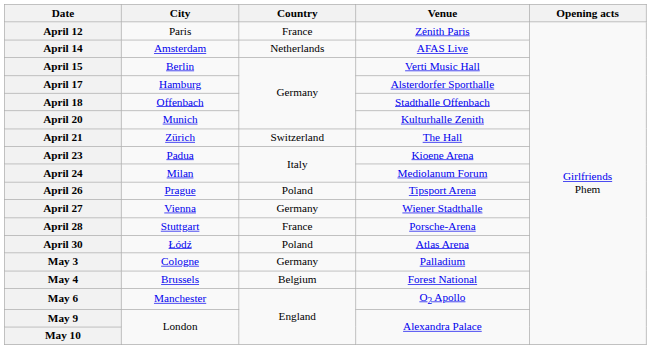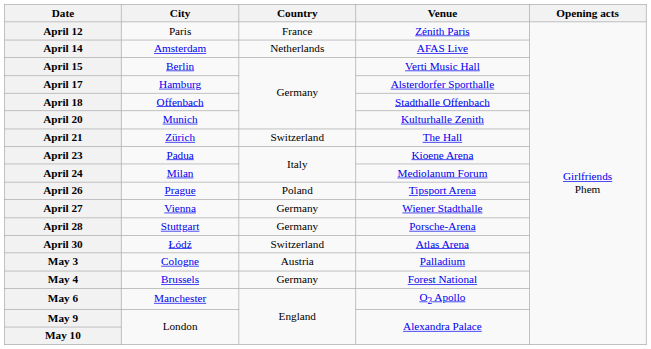 <table class="wikitable plainrowheaders" style="text-align:center;">
 <tr>
 <th scope="col" style="width:10em;">Date</th>
 <th scope="col" style="width:10em;">City</th>
 <th scope="col" style="width:10em;">Country</th>
 <th scope="col" style="width:15em;">Venue</th>
 <th scope="col" style="width:10em;">Opening acts</th>
 </tr>
 <tr>
 <th scope="row" style="text-align:center;">April 12</th>
 <td>Paris</td>
 <td>France</td>
 <td><a href='#'>Zénith Paris</a></td>
 <td rowspan="18"><a href='#'>Girlfriends</a> <br>Phem</td>
 </tr>
 <tr>
 <th scope="row" style="text-align:center;">April 14</th>
 <td><a href='#'>Amsterdam</a></td>
 <td>Netherlands</td>
 <td><a href='#'>AFAS Live</a></td>
 </tr>
 <tr>
 <th scope="row" style="text-align:center;">April 15</th>
 <td><a href='#'>Berlin</a></td>
 <td rowspan="4">Germany</td>
 <td><a href='#'>Verti Music Hall</a></td>
 </tr>
 <tr>
 <th scope="row" style="text-align:center;">April 17</th>
 <td><a href='#'>Hamburg</a></td>
 <td><a href='#'>Alsterdorfer Sporthalle</a></td>
 </tr>
 <tr>
 <th scope="row" style="text-align:center;">April 18</th>
 <td><a href='#'>Offenbach</a></td>
 <td><a href='#'>Stadthalle Offenbach</a></td>
 </tr>
 <tr>
 <th scope="row" style="text-align:center;">April 20</th>
 <td><a href='#'>Munich</a></td>
 <td><a href='#'>Kulturhalle Zenith</a></td>
 </tr>
 <tr>
 <th scope="row" style="text-align:center;">April 21</th>
 <td><a href='#'>Zürich</a></td>
 <td>Switzerland</td>
 <td><a href='#'>The Hall</a></td>
 </tr>
 <tr>
 <th scope="row" style="text-align:center;">April 23</th>
 <td><a href='#'>Padua</a></td>
 <td rowspan="2">Italy</td>
 <td><a href='#'>Kioene Arena</a></td>
 </tr>
 <tr>
 <th scope="row" style="text-align:center;">April 24</th>
 <td><a href='#'>Milan</a></td>
 <td><a href='#'>Mediolanum Forum</a></td>
 </tr>
 <tr>
 <th scope="row" style="text-align:center;">April 26</th>
 <td><a href='#'>Prague</a></td>
 <td>Poland</td>
 <td><a href='#'>Tipsport Arena</a></td>
 </tr>
 <tr>
 <th scope="row" style="text-align:center;">April 27</th>
 <td><a href='#'>Vienna</a></td>
 <td>Germany</td>
 <td><a href='#'>Wiener Stadthalle</a></td>
 </tr>
 <tr>
 <th scope="row" style="text-align:center;">April 28</th>
 <td><a href='#'>Stuttgart</a></td>
-<td>France</td>
+<td>Germany</td>
 <td><a href='#'>Porsche-Arena</a></td>
 </tr>
 <tr>
 <th scope="row" style="text-align:center;">April 30</th>
 <td><a href='#'>Łódź</a></td>
-<td>Poland</td>
+<td>Switzerland</td>
 <td><a href='#'>Atlas Arena</a></td>
 </tr>
 <tr>
 <th scope="row" style="text-align:center;">May 3</th>
 <td><a href='#'>Cologne</a></td>
-<td>Germany</td>
+<td>Austria</td>
 <td><a href='#'>Palladium</a></td>
 </tr>
 <tr>
 <th scope="row" style="text-align:center;">May 4</th>
 <td><a href='#'>Brussels</a></td>
-<td>Belgium</td>
+<td>Germany</td>
 <td><a href='#'>Forest National</a></td>
 </tr>
 <tr>
 <th scope="row" style="text-align:center;">May 6</th>
 <td><a href='#'>Manchester</a></td>
 <td rowspan="3">England</td>
 <td><a href='#'>O<sub>2</sub> Apollo</a></td>
 </tr>
 <tr>
 <th scope="row" style="text-align:center;">May 9</th>
 <td rowspan="2">London</td>
 <td rowspan="2"><a href='#'>Alexandra Palace</a></td>
 </tr>
 <tr>
 <th scope="row" style="text-align:center;">May 10</th>
 </tr>
 </table>
